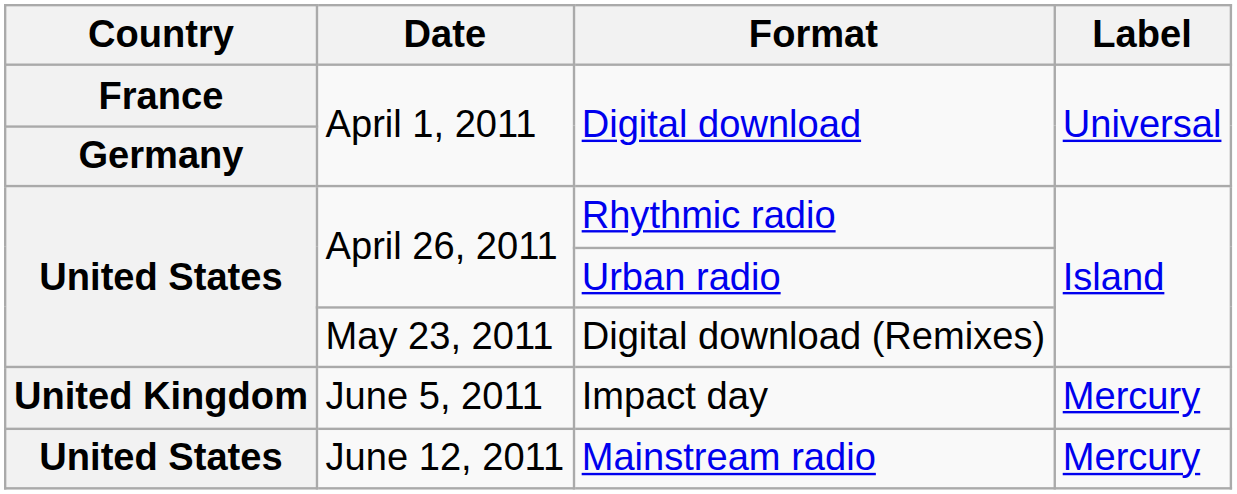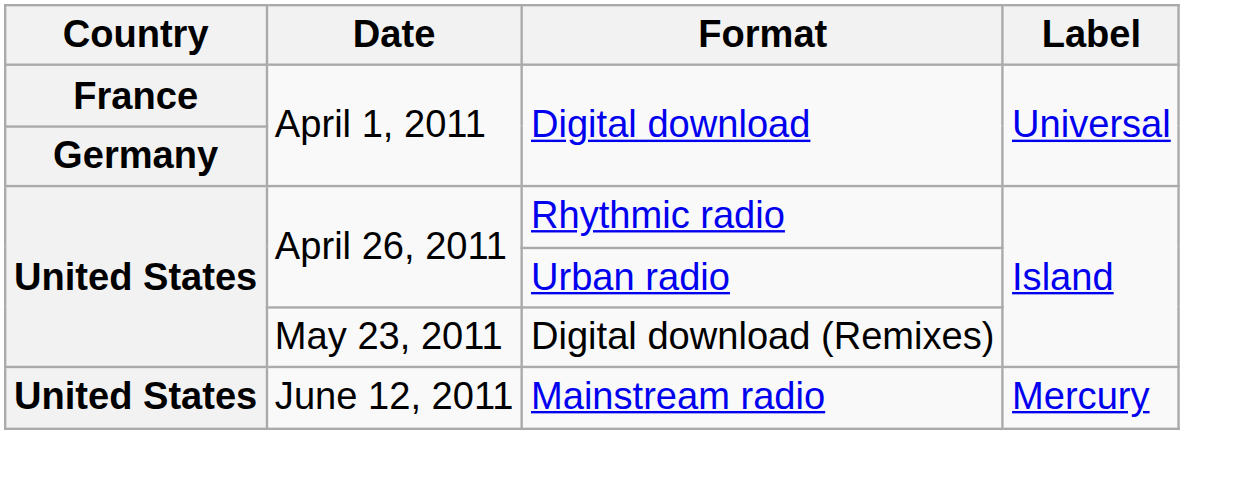 <table class="wikitable plainrowheaders">
 <tr>
 <th scope="col">Country</th>
 <th scope="col">Date</th>
 <th scope="col">Format</th>
 <th scope="col">Label</th>
 </tr>
 <tr>
 <th scope="row">France</th>
 <td rowspan="2">April 1, 2011</td>
 <td rowspan="2"><a href='#'>Digital download</a></td>
 <td rowspan="2"><a href='#'>Universal</a></td>
 </tr>
 <tr>
 <th scope="row">Germany</th>
 </tr>
 <tr>
 <th scope="row" rowspan="3">United States</th>
 <td rowspan="2">April 26, 2011</td>
 <td><a href='#'>Rhythmic radio</a></td>
 <td rowspan="3"><a href='#'>Island</a></td>
 </tr>
 <tr>
 <td><a href='#'>Urban radio</a></td>
 </tr>
 <tr>
 <td>May 23, 2011</td>
 <td>Digital download (Remixes)</td>
 </tr>
 <tr>
-<th scope="row">United Kingdom</th>
-<td>June 5, 2011</td>
-<td>Impact day</td>
-<td><a href='#'>Mercury</a></td>
-</tr>
-<tr>
 <th scope="row">United States</th>
 <td>June 12, 2011</td>
 <td><a href='#'>Mainstream radio</a></td>
 <td><a href='#'>Mercury</a></td>
 </tr>
 </table>
